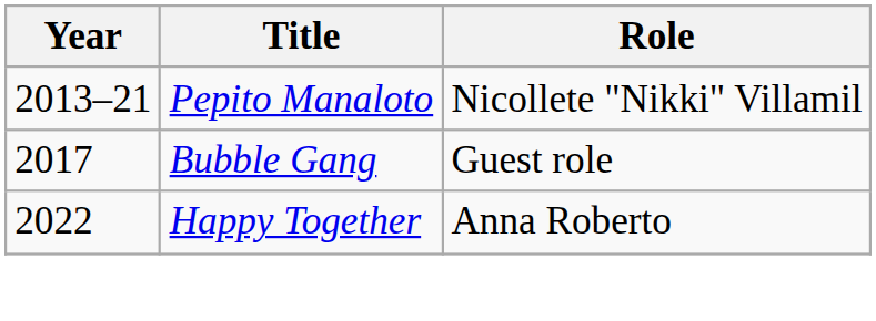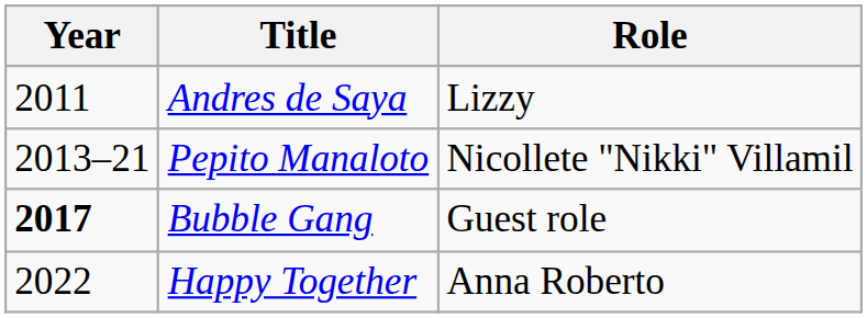 <table class="wikitable">
 <tr>
 <th>Year</th>
 <th>Title</th>
 <th>Role</th>
 </tr>
 <tr>
+<td>2011</td>
+<td><em><a href='#'>Andres de Saya</a></em></td>
+<td>Lizzy</td>
+</tr>
+<tr>
 <td>2013–21</td>
 <td><em><a href='#'>Pepito Manaloto</a></em></td>
 <td>Nicollete "Nikki" Villamil</td>
 </tr>
 <tr>
-<td>2017</td>
+<td><strong>2017</strong></td>
 <td><em><a href='#'>Bubble Gang</a></em></td>
 <td>Guest role</td>
 </tr>
 <tr>
 <td>2022</td>
 <td><em><a href='#'>Happy Together</a></em></td>
 <td>Anna Roberto</td>
 </tr>
 </table>
